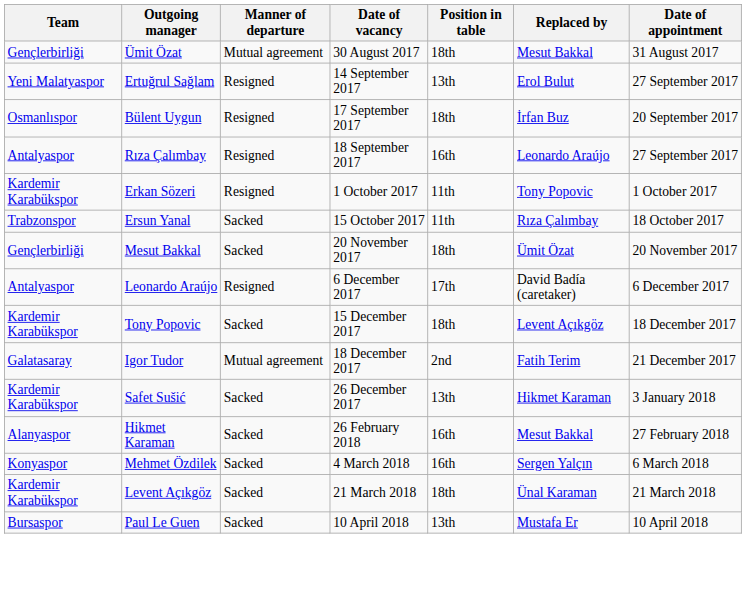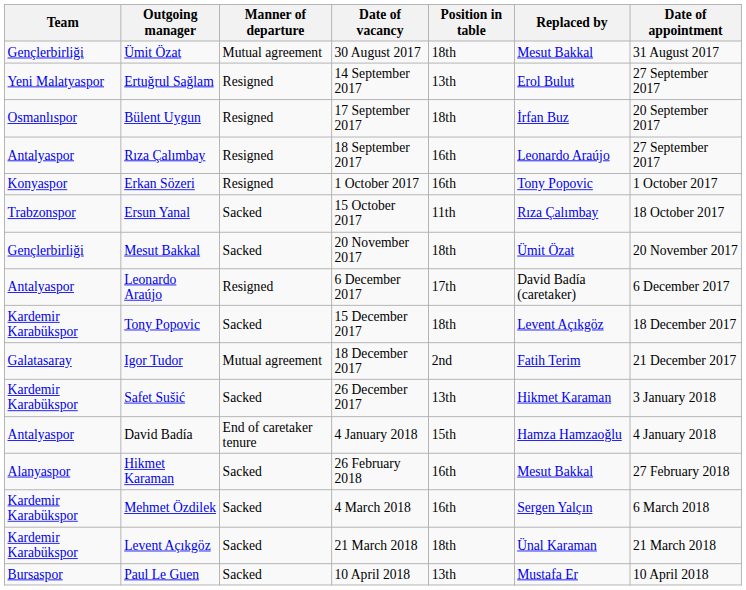 <table class="wikitable">
 <tr>
 <th>Team</th>
 <th>Outgoing manager</th>
 <th>Manner of departure</th>
 <th>Date of vacancy</th>
 <th>Position in table</th>
 <th>Replaced by</th>
 <th>Date of appointment</th>
 </tr>
 <tr>
 <td><a href='#'>Gençlerbirliği</a></td>
 <td> <a href='#'>Ümit Özat</a></td>
 <td>Mutual agreement</td>
 <td>30 August 2017</td>
 <td>18th</td>
 <td> <a href='#'>Mesut Bakkal</a></td>
 <td>31 August 2017</td>
 </tr>
 <tr>
 <td><a href='#'>Yeni Malatyaspor</a></td>
 <td> <a href='#'>Ertuğrul Sağlam</a></td>
 <td>Resigned</td>
 <td>14 September 2017</td>
 <td>13th</td>
 <td> <a href='#'>Erol Bulut</a></td>
 <td>27 September 2017</td>
 </tr>
 <tr>
 <td><a href='#'>Osmanlıspor</a></td>
 <td> <a href='#'>Bülent Uygun</a></td>
 <td>Resigned</td>
 <td>17 September 2017</td>
 <td>18th</td>
 <td> <a href='#'>İrfan Buz</a></td>
 <td>20 September 2017</td>
 </tr>
 <tr>
 <td><a href='#'>Antalyaspor</a></td>
 <td> <a href='#'>Rıza Çalımbay</a></td>
 <td>Resigned</td>
 <td>18 September 2017</td>
 <td>16th</td>
 <td> <a href='#'>Leonardo Araújo</a></td>
 <td>27 September 2017</td>
 </tr>
 <tr>
-<td><a href='#'>Kardemir Karabükspor</a></td>
+<td><a href='#'>Konyaspor</a></td>
 <td> <a href='#'>Erkan Sözeri</a></td>
 <td>Resigned</td>
 <td>1 October 2017</td>
-<td>11th</td>
+<td>16th</td>
 <td> <a href='#'>Tony Popovic</a></td>
 <td>1 October 2017</td>
 </tr>
 <tr>
 <td><a href='#'>Trabzonspor</a></td>
 <td> <a href='#'>Ersun Yanal</a></td>
 <td>Sacked</td>
 <td>15 October 2017</td>
 <td>11th</td>
 <td> <a href='#'>Rıza Çalımbay</a></td>
 <td>18 October 2017</td>
 </tr>
 <tr>
 <td><a href='#'>Gençlerbirliği</a></td>
 <td> <a href='#'>Mesut Bakkal</a></td>
 <td>Sacked</td>
 <td>20 November 2017</td>
 <td>18th</td>
 <td> <a href='#'>Ümit Özat</a></td>
 <td>20 November 2017</td>
 </tr>
 <tr>
 <td><a href='#'>Antalyaspor</a></td>
 <td> <a href='#'>Leonardo Araújo</a></td>
 <td>Resigned</td>
 <td>6 December 2017</td>
 <td>17th</td>
 <td> David Badía (caretaker)</td>
 <td>6 December 2017</td>
 </tr>
 <tr>
 <td><a href='#'>Kardemir Karabükspor</a></td>
 <td> <a href='#'>Tony Popovic</a></td>
 <td>Sacked</td>
 <td>15 December 2017</td>
 <td>18th</td>
 <td> <a href='#'>Levent Açıkgöz</a></td>
 <td>18 December 2017</td>
 </tr>
 <tr>
 <td><a href='#'>Galatasaray</a></td>
 <td> <a href='#'>Igor Tudor</a></td>
 <td>Mutual agreement</td>
 <td>18 December 2017</td>
 <td>2nd</td>
 <td> <a href='#'>Fatih Terim</a></td>
 <td>21 December 2017</td>
 </tr>
 <tr>
 <td><a href='#'>Kardemir Karabükspor</a></td>
 <td> <a href='#'>Safet Sušić</a></td>
 <td>Sacked</td>
 <td>26 December 2017</td>
 <td>13th</td>
 <td> <a href='#'>Hikmet Karaman</a></td>
 <td>3 January 2018</td>
 </tr>
 <tr>
+<td><a href='#'>Antalyaspor</a></td>
+<td> David Badía</td>
+<td>End of caretaker tenure</td>
+<td>4 January 2018</td>
+<td>15th</td>
+<td> <a href='#'>Hamza Hamzaoğlu</a></td>
+<td>4 January 2018</td>
+</tr>
+<tr>
 <td><a href='#'>Alanyaspor</a></td>
 <td> <a href='#'>Hikmet Karaman</a></td>
 <td>Sacked</td>
 <td>26 February 2018</td>
 <td>16th</td>
 <td> <a href='#'>Mesut Bakkal</a></td>
 <td>27 February 2018</td>
 </tr>
 <tr>
-<td><a href='#'>Konyaspor</a></td>
+<td><a href='#'>Kardemir Karabükspor</a></td>
 <td> <a href='#'>Mehmet Özdilek</a></td>
 <td>Sacked</td>
 <td>4 March 2018</td>
 <td>16th</td>
 <td> <a href='#'>Sergen Yalçın</a></td>
 <td>6 March 2018</td>
 </tr>
 <tr>
 <td><a href='#'>Kardemir Karabükspor</a></td>
 <td> <a href='#'>Levent Açıkgöz</a></td>
 <td>Sacked</td>
 <td>21 March 2018</td>
 <td>18th</td>
 <td> <a href='#'>Ünal Karaman</a></td>
 <td>21 March 2018</td>
 </tr>
 <tr>
 <td><a href='#'>Bursaspor</a></td>
 <td> <a href='#'>Paul Le Guen</a></td>
 <td>Sacked</td>
 <td>10 April 2018</td>
 <td>13th</td>
 <td> <a href='#'>Mustafa Er</a></td>
 <td>10 April 2018</td>
 </tr>
 </table>
